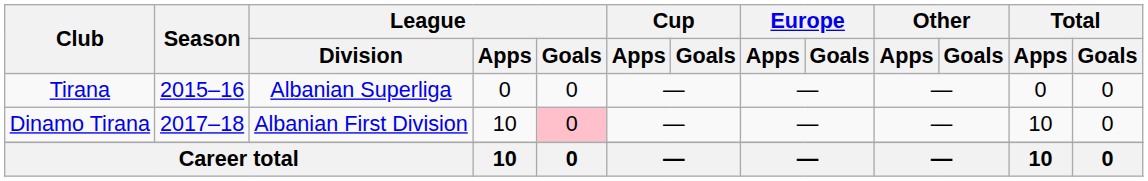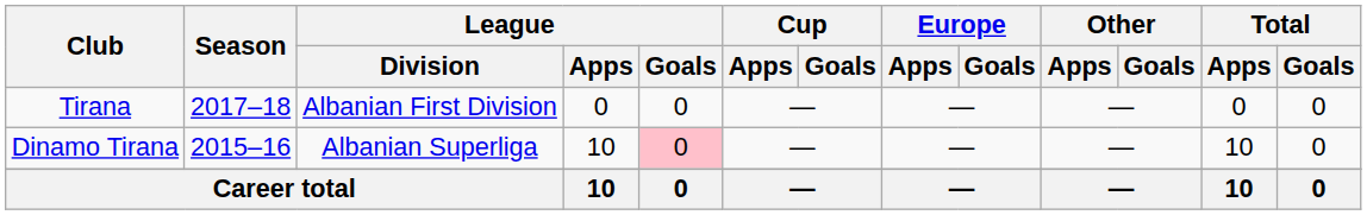 <table class="wikitable" style="text-align:center">
 <tr>
 <th rowspan="2">Club</th>
 <th rowspan="2">Season</th>
 <th colspan="3">League</th>
 <th colspan="2">Cup</th>
 <th colspan="2"><a href='#'>Europe</a></th>
 <th colspan="2">Other</th>
 <th colspan="2">Total</th>
 </tr>
 <tr>
 <th>Division</th>
 <th>Apps</th>
 <th>Goals</th>
 <th>Apps</th>
 <th>Goals</th>
 <th>Apps</th>
 <th>Goals</th>
 <th>Apps</th>
 <th>Goals</th>
 <th>Apps</th>
 <th>Goals</th>
 </tr>
 <tr>
 <td rowspan="1" valign="center"><a href='#'>Tirana</a></td>
-<td><a href='#'>2015–16</a></td>
-<td rowspan="1"><a href='#'>Albanian Superliga</a></td>
+<td><a href='#'>2017–18</a></td>
+<td rowspan="1"><a href='#'>Albanian First Division</a></td>
 <td>0</td>
 <td>0</td>
 <td colspan="2">—</td>
 <td colspan="2">—</td>
 <td colspan="2">—</td>
 <td>0</td>
 <td>0</td>
 </tr>
 <tr>
 <td rowspan="1" valign="center"><a href='#'>Dinamo Tirana</a></td>
-<td><a href='#'>2017–18</a></td>
-<td rowspan="1"><a href='#'>Albanian First Division</a></td>
+<td><a href='#'>2015–16</a></td>
+<td rowspan="1"><a href='#'>Albanian Superliga</a></td>
 <td>10</td>
 <td style="background: pink;">0</td>
 <td colspan="2">—</td>
 <td colspan="2">—</td>
 <td colspan="2">—</td>
 <td>10</td>
 <td>0</td>
 </tr>
 <tr>
 </tr>
 <tr>
 <th colspan="3">Career total</th>
 <th>10</th>
 <th>0</th>
 <th colspan="2">—</th>
 <th colspan="2">—</th>
 <th colspan="2">—</th>
 <th>10</th>
 <th>0</th>
 </tr>
 </table>
